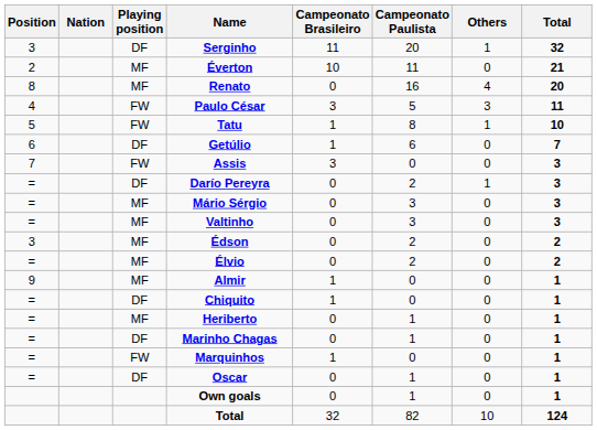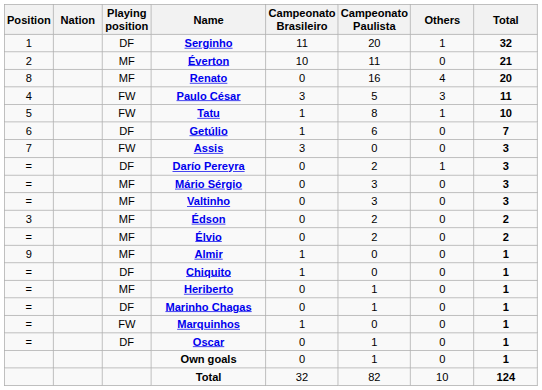 <table class="wikitable" style="font-size: 95%; text-align: center;">
 <tr>
 <th width=60>Position</th>
 <th width=60>Nation</th>
 <th width=60>Playing position</th>
 <th width=150>Name</th>
 <th width=80>Campeonato Brasileiro</th>
 <th width=80>Campeonato Paulista</th>
 <th width=80>Others</th>
 <th width=80>Total</th>
 </tr>
 <tr>
-<td>3</td>
+<td>1</td>
 <td></td>
 <td>DF</td>
 <td><strong><a href='#'>Serginho</a></strong></td>
 <td>11</td>
 <td>20</td>
 <td>1</td>
 <td><strong>32</strong></td>
 </tr>
 <tr>
 <td>2</td>
 <td></td>
 <td>MF</td>
 <td><strong><a href='#'>Éverton</a></strong></td>
 <td>10</td>
 <td>11</td>
 <td>0</td>
 <td><strong>21</strong></td>
 </tr>
 <tr>
 <td>8</td>
 <td></td>
 <td>MF</td>
 <td><strong><a href='#'>Renato</a></strong></td>
 <td>0</td>
 <td>16</td>
 <td>4</td>
 <td><strong>20</strong></td>
 </tr>
 <tr>
 <td>4</td>
 <td></td>
 <td>FW</td>
 <td><strong><a href='#'>Paulo César</a></strong></td>
 <td>3</td>
 <td>5</td>
 <td>3</td>
 <td><strong>11</strong></td>
 </tr>
 <tr>
 <td>5</td>
 <td></td>
 <td>FW</td>
 <td><strong><a href='#'>Tatu</a></strong></td>
 <td>1</td>
 <td>8</td>
 <td>1</td>
 <td><strong>10</strong></td>
 </tr>
 <tr>
 <td>6</td>
 <td></td>
 <td>DF</td>
 <td><strong><a href='#'>Getúlio</a></strong></td>
 <td>1</td>
 <td>6</td>
 <td>0</td>
 <td><strong>7</strong></td>
 </tr>
 <tr>
 <td>7</td>
 <td></td>
 <td>FW</td>
 <td><strong><a href='#'>Assis</a></strong></td>
 <td>3</td>
 <td>0</td>
 <td>0</td>
 <td><strong>3</strong></td>
 </tr>
 <tr>
 <td>=</td>
 <td></td>
 <td>DF</td>
 <td><strong><a href='#'>Darío Pereyra</a></strong></td>
 <td>0</td>
 <td>2</td>
 <td>1</td>
 <td><strong>3</strong></td>
 </tr>
 <tr>
 <td>=</td>
 <td></td>
 <td>MF</td>
 <td><strong><a href='#'>Mário Sérgio</a></strong></td>
 <td>0</td>
 <td>3</td>
 <td>0</td>
 <td><strong>3</strong></td>
 </tr>
 <tr>
 <td>=</td>
 <td></td>
 <td>MF</td>
 <td><strong><a href='#'>Valtinho</a></strong></td>
 <td>0</td>
 <td>3</td>
 <td>0</td>
 <td><strong>3</strong></td>
 </tr>
 <tr>
 <td>3</td>
 <td></td>
 <td>MF</td>
 <td><strong><a href='#'>Édson</a></strong></td>
 <td>0</td>
 <td>2</td>
 <td>0</td>
 <td><strong>2</strong></td>
 </tr>
 <tr>
 <td>=</td>
 <td></td>
 <td>MF</td>
 <td><strong><a href='#'>Élvio</a></strong></td>
 <td>0</td>
 <td>2</td>
 <td>0</td>
 <td><strong>2</strong></td>
 </tr>
 <tr>
 <td>9</td>
 <td></td>
 <td>MF</td>
 <td><strong><a href='#'>Almir</a></strong></td>
 <td>1</td>
 <td>0</td>
 <td>0</td>
 <td><strong>1</strong></td>
 </tr>
 <tr>
 <td>=</td>
 <td></td>
 <td>DF</td>
 <td><strong><a href='#'>Chiquito</a></strong></td>
 <td>1</td>
 <td>0</td>
 <td>0</td>
 <td><strong>1</strong></td>
 </tr>
 <tr>
 <td>=</td>
 <td></td>
 <td>MF</td>
 <td><strong><a href='#'>Heriberto</a></strong></td>
 <td>0</td>
 <td>1</td>
 <td>0</td>
 <td><strong>1</strong></td>
 </tr>
 <tr>
 <td>=</td>
 <td></td>
 <td>DF</td>
 <td><strong><a href='#'>Marinho Chagas</a></strong></td>
 <td>0</td>
 <td>1</td>
 <td>0</td>
 <td><strong>1</strong></td>
 </tr>
 <tr>
 <td>=</td>
 <td></td>
 <td>FW</td>
 <td><strong><a href='#'>Marquinhos</a></strong></td>
 <td>1</td>
 <td>0</td>
 <td>0</td>
 <td><strong>1</strong></td>
 </tr>
 <tr>
 <td>=</td>
 <td></td>
 <td>DF</td>
 <td><strong><a href='#'>Oscar</a></strong></td>
 <td>0</td>
 <td>1</td>
 <td>0</td>
 <td><strong>1</strong></td>
 </tr>
 <tr>
 <td></td>
 <td></td>
 <td></td>
 <td><strong>Own goals</strong></td>
 <td>0</td>
 <td>1</td>
 <td>0</td>
 <td><strong>1</strong></td>
 </tr>
 <tr>
 <td></td>
 <td></td>
 <td></td>
 <td><strong>Total</strong></td>
 <td>32</td>
 <td>82</td>
 <td>10</td>
 <td><strong>124</strong></td>
 </tr>
 </table>
